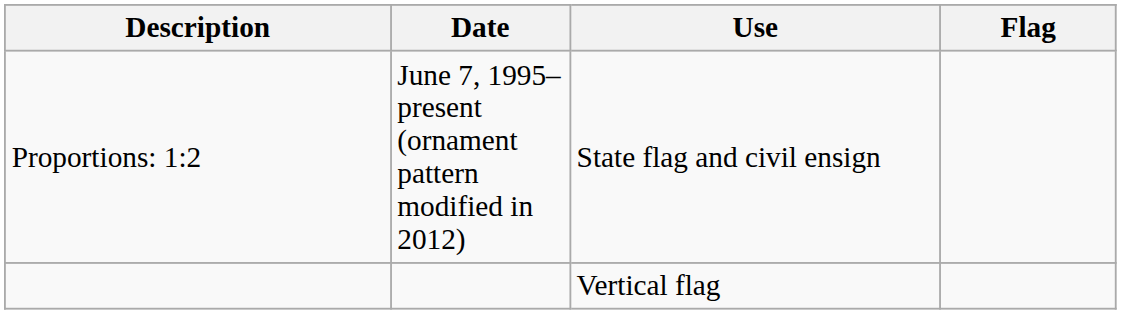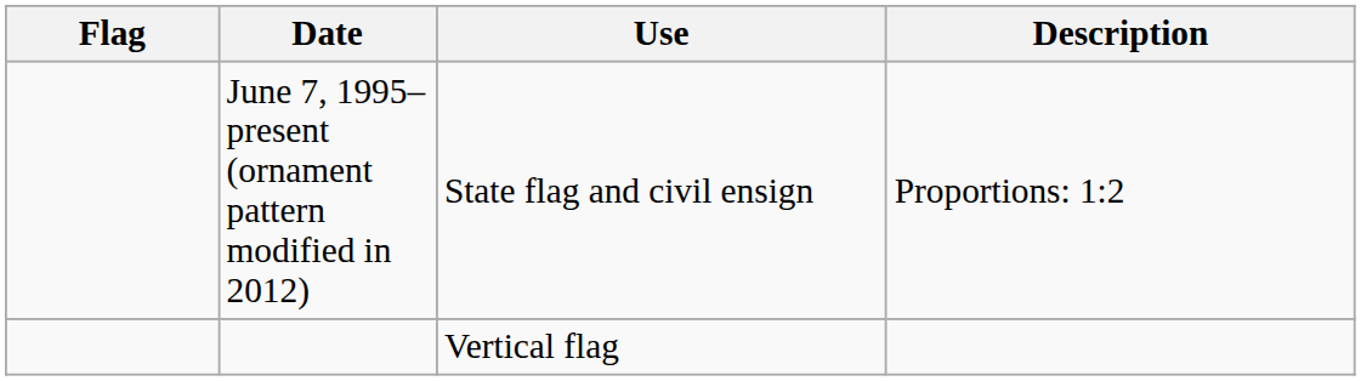 <table class="wikitable">
 <tr>
-<th style="width:250px;">Description</th>
+<th style="width:110px;">Flag</th>
 <th style="width:100px;">Date</th>
 <th style="width:250px;">Use</th>
-<th style="width:110px;">Flag</th>
+<th style="width:250px;">Description</th>
 </tr>
 <tr>
-<td>Proportions: 1:2</td>
+<td></td>
 <td>June 7, 1995–present (ornament pattern modified in 2012)</td>
 <td>State flag and civil ensign</td>
-<td></td>
+<td>Proportions: 1:2</td>
 </tr>
 <tr>
 <td></td>
 <td></td>
 <td>Vertical flag</td>
 <td></td>
 </tr>
 </table>
